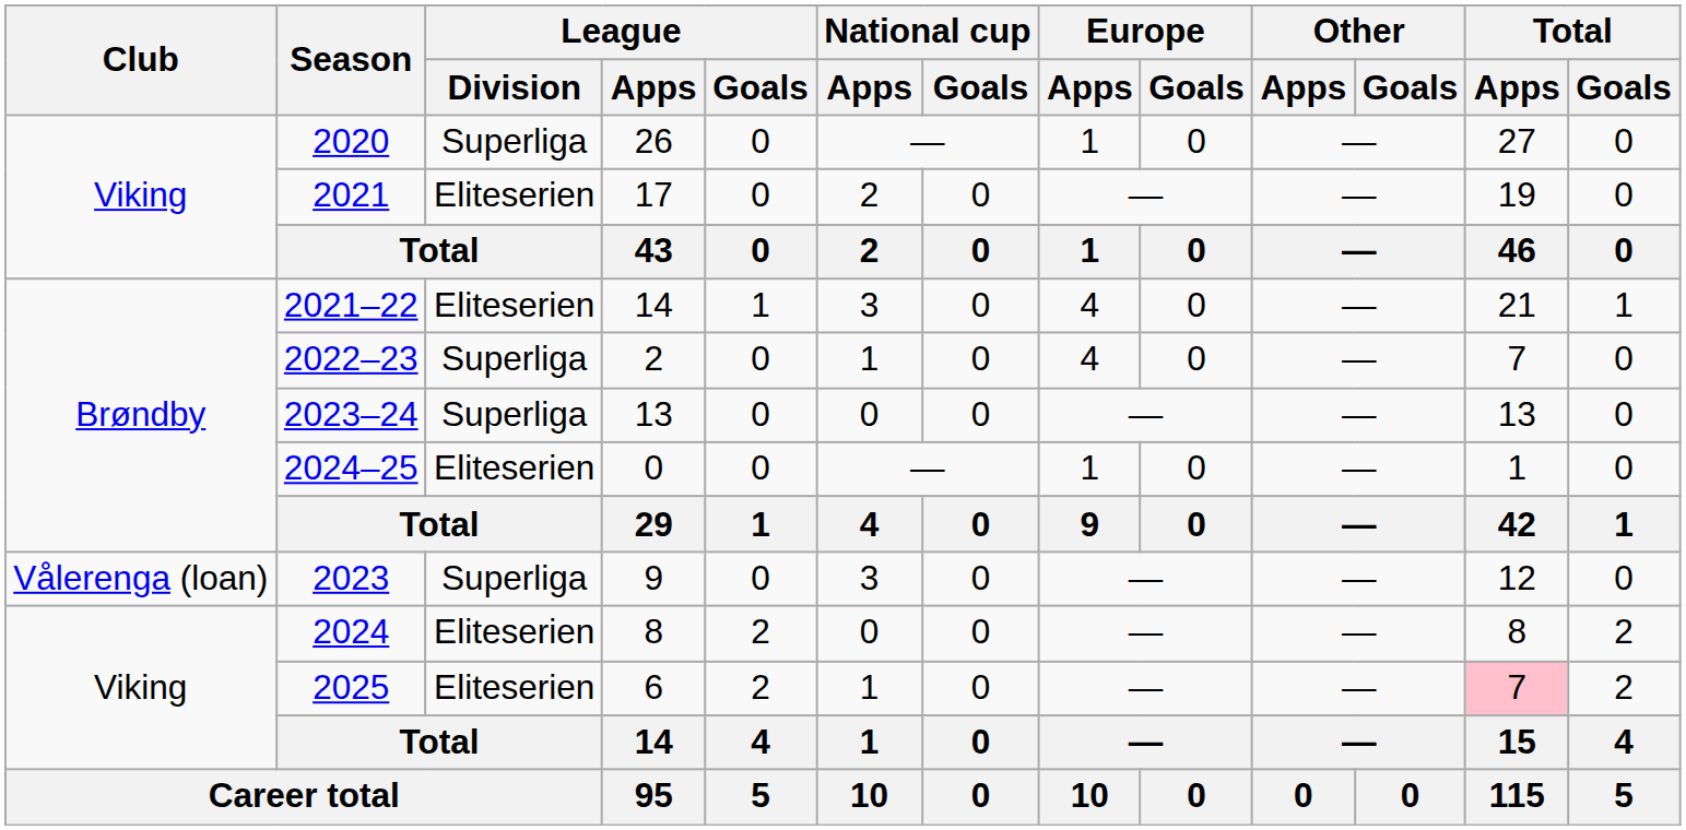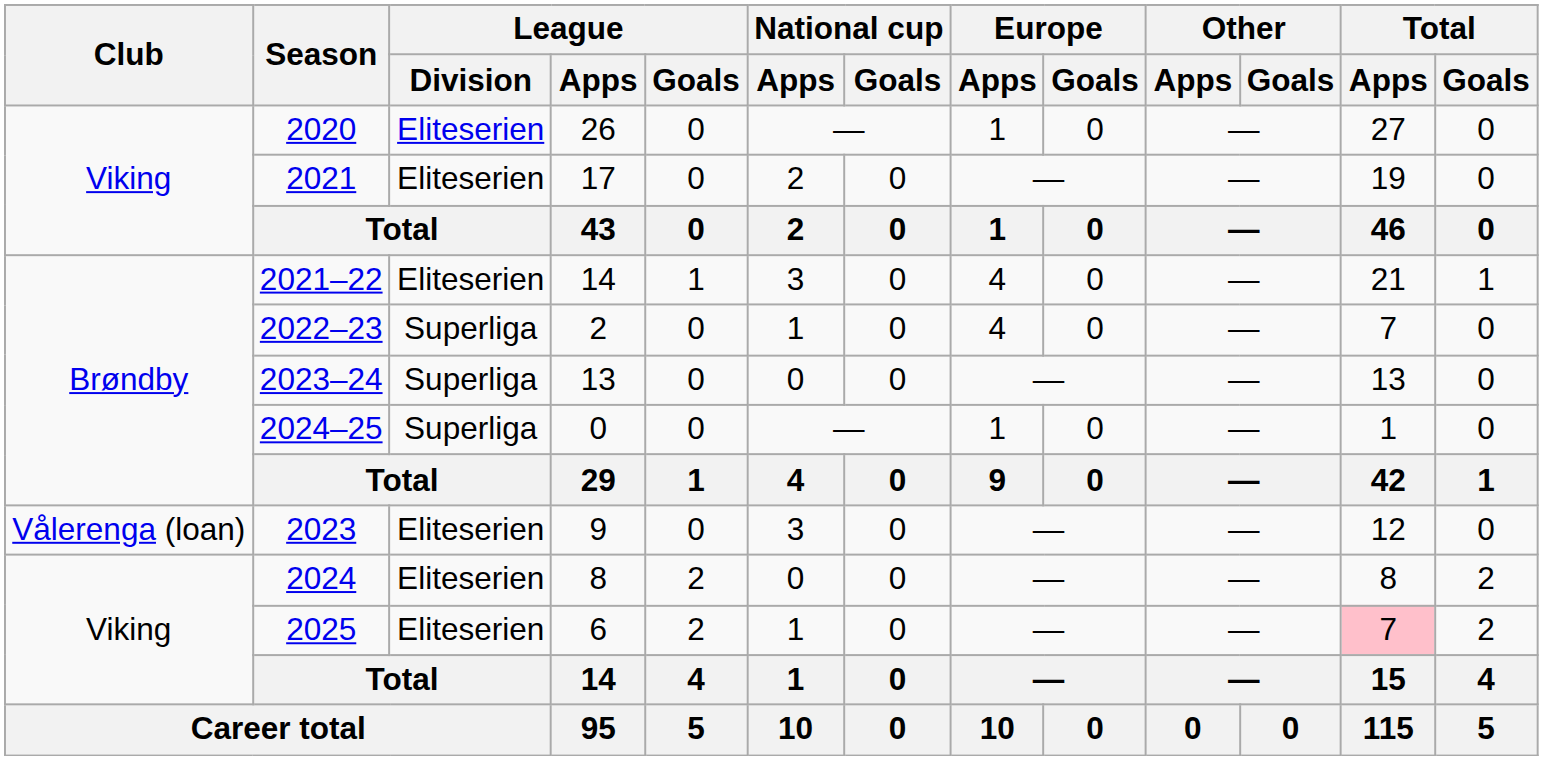 <table class="wikitable" style="text-align: center"'>
 <tr>
 <th rowspan="2">Club</th>
 <th rowspan="2">Season</th>
 <th colspan="3">League</th>
 <th colspan="2">National cup</th>
 <th colspan="2">Europe</th>
 <th colspan="2">Other</th>
 <th colspan="2">Total</th>
 </tr>
 <tr>
 <th>Division</th>
 <th>Apps</th>
 <th>Goals</th>
 <th>Apps</th>
 <th>Goals</th>
 <th>Apps</th>
 <th>Goals</th>
 <th>Apps</th>
 <th>Goals</th>
 <th>Apps</th>
 <th>Goals</th>
 </tr>
 <tr>
 <td rowspan="3"><a href='#'>Viking</a></td>
 <td><a href='#'>2020</a></td>
-<td>Superliga</td>
+<td><a href='#'>Eliteserien</a></td>
 <td>26</td>
 <td>0</td>
 <td colspan=2>—</td>
 <td>1</td>
 <td>0</td>
 <td colspan="2">—</td>
 <td>27</td>
 <td>0</td>
 </tr>
 <tr>
 <td><a href='#'>2021</a></td>
 <td>Eliteserien</td>
 <td>17</td>
 <td>0</td>
 <td>2</td>
 <td>0</td>
 <td colspan="2">—</td>
 <td colspan="2">—</td>
 <td>19</td>
 <td>0</td>
 </tr>
 <tr>
 <th colspan="2">Total</th>
 <th>43</th>
 <th>0</th>
 <th>2</th>
 <th>0</th>
 <th>1</th>
 <th>0</th>
 <th colspan="2">—</th>
 <th>46</th>
 <th>0</th>
 </tr>
 <tr>
 <td rowspan="5"><a href='#'>Brøndby</a></td>
 <td><a href='#'>2021–22</a></td>
 <td>Eliteserien</td>
 <td>14</td>
 <td>1</td>
 <td>3</td>
 <td>0</td>
 <td>4</td>
 <td>0</td>
 <td colspan="2">—</td>
 <td>21</td>
 <td>1</td>
 </tr>
 <tr>
 <td><a href='#'>2022–23</a></td>
 <td>Superliga</td>
 <td>2</td>
 <td>0</td>
 <td>1</td>
 <td>0</td>
 <td>4</td>
 <td>0</td>
 <td colspan="2">—</td>
 <td>7</td>
 <td>0</td>
 </tr>
 <tr>
 <td><a href='#'>2023–24</a></td>
 <td>Superliga</td>
 <td>13</td>
 <td>0</td>
 <td>0</td>
 <td>0</td>
 <td colspan="2">—</td>
 <td colspan="2">—</td>
 <td>13</td>
 <td>0</td>
 </tr>
 <tr>
 <td><a href='#'>2024–25</a></td>
-<td>Eliteserien</td>
+<td>Superliga</td>
 <td>0</td>
 <td>0</td>
 <td colspan=2>—</td>
 <td>1</td>
 <td>0</td>
 <td colspan="2">—</td>
 <td>1</td>
 <td>0</td>
 </tr>
 <tr>
 <th colspan="2">Total</th>
 <th>29</th>
 <th>1</th>
 <th>4</th>
 <th>0</th>
 <th>9</th>
 <th>0</th>
 <th colspan="2">—</th>
 <th>42</th>
 <th>1</th>
 </tr>
 <tr>
 <td><a href='#'>Vålerenga</a> (loan)</td>
 <td><a href='#'>2023</a></td>
-<td>Superliga</td>
+<td>Eliteserien</td>
 <td>9</td>
 <td>0</td>
 <td>3</td>
 <td>0</td>
 <td colspan="2">—</td>
 <td colspan="2">—</td>
 <td>12</td>
 <td>0</td>
 </tr>
 <tr>
 <td rowspan="3">Viking</td>
 <td><a href='#'>2024</a></td>
 <td>Eliteserien</td>
 <td>8</td>
 <td>2</td>
 <td>0</td>
 <td>0</td>
 <td colspan=2>—</td>
 <td colspan="2">—</td>
 <td>8</td>
 <td>2</td>
 </tr>
 <tr>
 <td><a href='#'>2025</a></td>
 <td>Eliteserien</td>
 <td>6</td>
 <td>2</td>
 <td>1</td>
 <td>0</td>
 <td colspan=2>—</td>
 <td colspan="2">—</td>
 <td style="background: pink;">7</td>
 <td>2</td>
 </tr>
 <tr>
 <th colspan="2">Total</th>
 <th>14</th>
 <th>4</th>
 <th>1</th>
 <th>0</th>
 <th colspan="2">—</th>
 <th colspan="2">—</th>
 <th>15</th>
 <th>4</th>
 </tr>
 <tr>
 <th colspan="3">Career total</th>
 <th>95</th>
 <th>5</th>
 <th>10</th>
 <th>0</th>
 <th>10</th>
 <th>0</th>
 <th>0</th>
 <th>0</th>
 <th>115</th>
 <th>5</th>
 </tr>
 </table>
